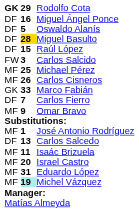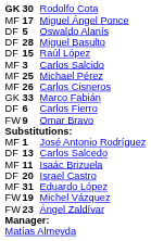 <table style="font-size:90%" cellspacing=0 cellpadding=0 align=center>
 <tr>
 <th width=25></th>
 <th width=25></th>
 </tr>
 <tr>
 <td><strong>GK</strong></td>
-<td><strong>29</strong></td>
+<td><strong>30</strong></td>
 <td> <a href='#'>Rodolfo Cota</a></td>
 <td></td>
 </tr>
 <tr>
-<td>DF</td>
-<td><strong>16</strong></td>
+<td>MF</td>
+<td><strong>17</strong></td>
 <td> <a href='#'>Miguel Ángel Ponce</a></td>
 </tr>
 <tr>
 <td>DF</td>
 <td><strong>5</strong></td>
 <td> <a href='#'>Oswaldo Alanís</a></td>
 </tr>
 <tr>
 <td>DF</td>
-<td style="background: gold;"><strong>28</strong></td>
+<td><strong>28</strong></td>
 <td> <a href='#'>Miguel Basulto</a></td>
 </tr>
 <tr>
 <td>DF</td>
 <td><strong>15</strong></td>
 <td> <a href='#'>Raúl López</a></td>
 <td></td>
 </tr>
 <tr>
-<td>FW</td>
+<td>MF</td>
 <td><strong>3</strong></td>
 <td> <a href='#'>Carlos Salcido</a></td>
 </tr>
 <tr>
 <td>MF</td>
 <td><strong>25</strong></td>
 <td> <a href='#'>Michael Pérez</a></td>
 </tr>
 <tr>
 <td>MF</td>
 <td><strong>26</strong></td>
 <td> <a href='#'>Carlos Cisneros</a></td>
 <td></td>
 <td></td>
 </tr>
 <tr>
 <td>GK</td>
 <td><strong>33</strong></td>
 <td> <a href='#'>Marco Fabián</a></td>
 <td></td>
 <td></td>
 </tr>
 <tr>
 <td>DF</td>
-<td><strong>7</strong></td>
+<td><strong>6</strong></td>
 <td> <a href='#'>Carlos Fierro</a></td>
 <td></td>
 <td></td>
 </tr>
 <tr>
-<td>MF</td>
+<td>FW</td>
 <td><strong>9</strong></td>
 <td> <a href='#'>Omar Bravo</a></td>
 </tr>
 <tr>
 <td colspan=3><strong>Substitutions:</strong></td>
 </tr>
 <tr>
 <td>MF</td>
 <td><strong>1</strong></td>
 <td> <a href='#'>José Antonio Rodríguez</a></td>
 </tr>
 <tr>
 <td>DF</td>
 <td><strong>13</strong></td>
 <td> <a href='#'>Carlos Salcedo</a></td>
 </tr>
 <tr>
 <td>MF</td>
 <td><strong>11</strong></td>
 <td> <a href='#'>Isaác Brizuela</a></td>
 <td></td>
 <td></td>
 </tr>
 <tr>
-<td>MF</td>
+<td>DF</td>
 <td><strong>20</strong></td>
 <td> <a href='#'>Israel Castro</a></td>
 <td></td>
 <td></td>
 </tr>
 <tr>
 <td>MF</td>
 <td><strong>31</strong></td>
 <td> <a href='#'>Eduardo López</a></td>
 </tr>
 <tr>
-<td>MF</td>
-<td style="background: paleturquoise;"><strong>19</strong></td>
+<td>FW</td>
+<td><strong>19</strong></td>
 <td> <a href='#'>Michel Vázquez</a></td>
+</tr>
+<tr>
+<td>FW</td>
+<td><strong>23</strong></td>
+<td> <a href='#'>Ángel Zaldívar</a></td>
+<td></td>
+<td></td>
 </tr>
 <tr>
 <td colspan=3><strong>Manager:</strong></td>
 </tr>
 <tr>
 <td colspan=4> <a href='#'>Matías Almeyda</a></td>
 </tr>
 </table>
